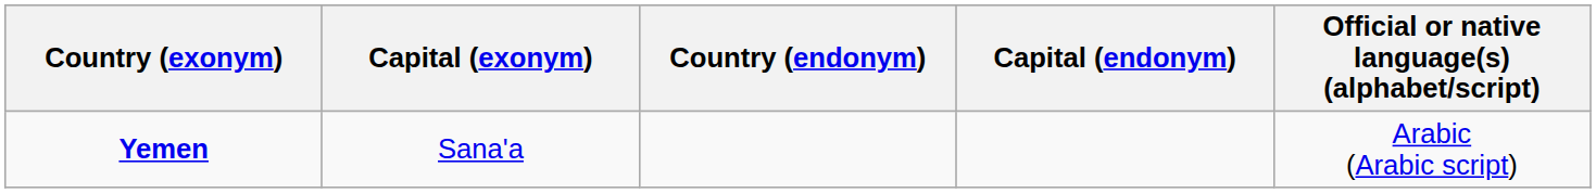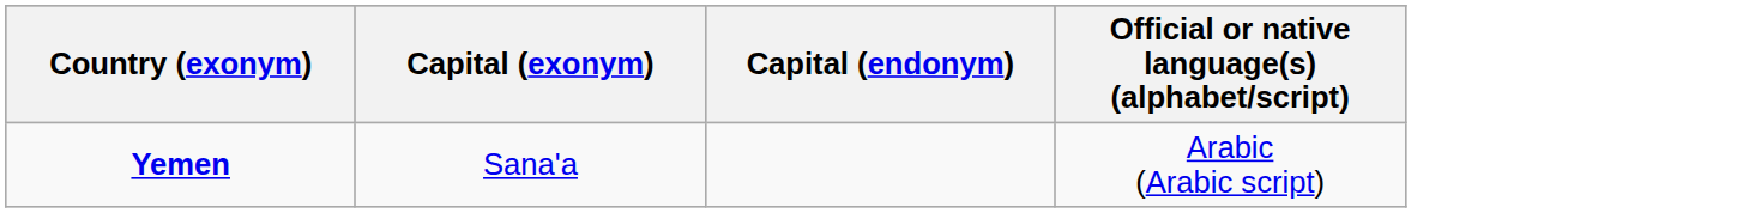 <table style="text-align:center;" class="wikitable">
 <tr style="background:#ccc;">
 <th style="width:175px;">Country (<a href='#'>exonym</a>)</th>
 <th style="width:175px;">Capital (<a href='#'>exonym</a>)</th>
-<th style="width:175px;">Country (<a href='#'>endonym</a>)</th>
 <th style="width:175px;">Capital (<a href='#'>endonym</a>)</th>
 <th style="width:175px;">Official or native language(s) (alphabet/script)</th>
 </tr>
 <tr>
 <td> <strong><a href='#'>Yemen</a></strong></td>
 <td><a href='#'>Sana'a</a></td>
 <td><strong></strong><br></td>
-<td><strong></strong><br></td>
 <td><a href='#'>Arabic</a><br>(<a href='#'>Arabic script</a>)</td>
 </tr>
 </table>
